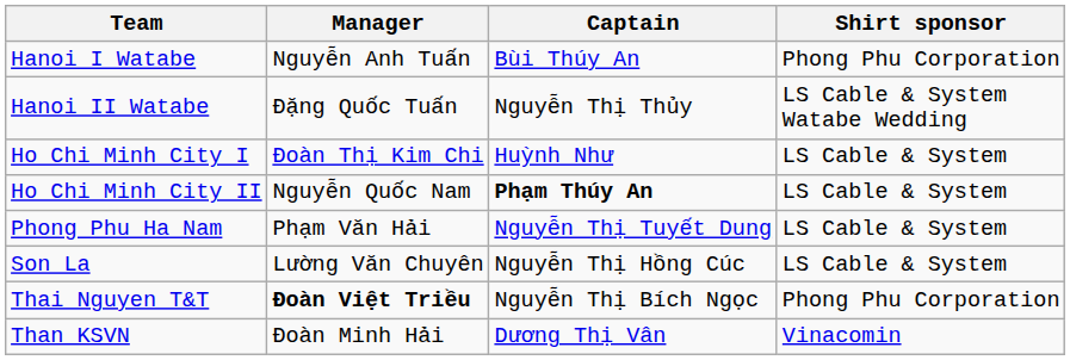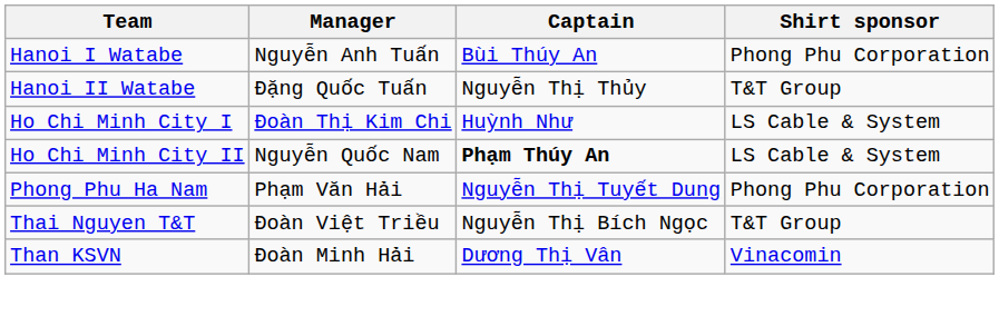 <table class="wikitable sortable">
 <tr>
 <th>Team</th>
 <th>Manager</th>
 <th>Captain</th>
 <th>Shirt sponsor</th>
 </tr>
 <tr>
 <td><a href='#'>Hanoi I Watabe</a></td>
 <td> Nguyễn Anh Tuấn</td>
 <td> <a href='#'>Bùi Thúy An</a></td>
 <td>Phong Phu Corporation</td>
 </tr>
 <tr>
 <td><a href='#'>Hanoi II Watabe</a></td>
 <td> Đặng Quốc Tuấn</td>
 <td> Nguyễn Thị Thủy</td>
-<td>LS Cable & System<br>Watabe Wedding</td>
+<td>T&T Group</td>
 </tr>
 <tr>
 <td><a href='#'>Ho Chi Minh City I</a></td>
 <td> <a href='#'>Đoàn Thị Kim Chi</a></td>
 <td> <a href='#'>Huỳnh Như</a></td>
 <td>LS Cable & System</td>
 </tr>
 <tr>
 <td><a href='#'>Ho Chi Minh City II</a></td>
 <td> Nguyễn Quốc Nam</td>
 <td><strong> Phạm Thúy An</strong></td>
 <td>LS Cable & System</td>
 </tr>
 <tr>
 <td><a href='#'>Phong Phu Ha Nam</a></td>
 <td> Phạm Văn Hải</td>
 <td> <a href='#'>Nguyễn Thị Tuyết Dung</a></td>
-<td>LS Cable & System</td>
-</tr>
-<tr>
-<td><a href='#'>Son La</a></td>
-<td> Lường Văn Chuyên</td>
-<td> Nguyễn Thị Hồng Cúc</td>
-<td>LS Cable & System</td>
+<td>Phong Phu Corporation</td>
 </tr>
 <tr>
 <td><a href='#'>Thai Nguyen T&T</a></td>
-<td><strong> Đoàn Việt Triều</strong></td>
+<td> Đoàn Việt Triều</td>
 <td> Nguyễn Thị Bích Ngọc</td>
-<td>Phong Phu Corporation</td>
+<td>T&T Group</td>
 </tr>
 <tr>
 <td><a href='#'>Than KSVN</a></td>
 <td> Đoàn Minh Hải</td>
 <td> <a href='#'>Dương Thị Vân</a></td>
 <td><a href='#'>Vinacomin</a></td>
 </tr>
 </table>
